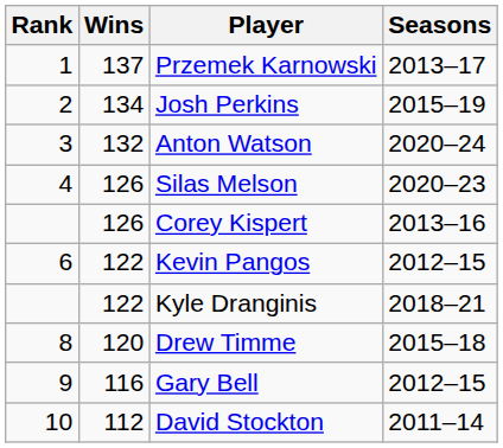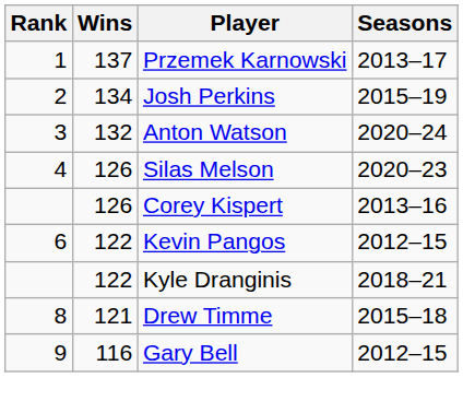 <table class="wikitable outercollapse">
 <tr>
 <th>Rank</th>
 <th>Wins</th>
 <th>Player</th>
 <th>Seasons</th>
 </tr>
 <tr>
 <td style="text-align:right;">1</td>
 <td style="text-align:right;">137</td>
 <td><a href='#'>Przemek Karnowski</a></td>
 <td>2013–17</td>
 </tr>
 <tr>
 <td style="text-align:right;">2</td>
 <td style="text-align:right;">134</td>
 <td><a href='#'>Josh Perkins</a></td>
 <td>2015–19</td>
 </tr>
 <tr>
 <td style="text-align:right;">3</td>
 <td style="text-align:right;">132</td>
 <td><a href='#'>Anton Watson</a></td>
 <td>2020–24</td>
 </tr>
 <tr>
 <td style="text-align:right;">4</td>
 <td style="text-align:right;">126</td>
 <td><a href='#'>Silas Melson</a></td>
 <td>2020–23</td>
 </tr>
 <tr>
 <td style="text-align:right;"></td>
 <td style="text-align:right;">126</td>
 <td><a href='#'>Corey Kispert</a></td>
 <td>2013–16</td>
 </tr>
 <tr>
 <td style="text-align:right;">6</td>
 <td style="text-align:right;">122</td>
 <td><a href='#'>Kevin Pangos</a></td>
 <td>2012–15</td>
 </tr>
 <tr>
 <td style="text-align:right;"></td>
 <td style="text-align:right;">122</td>
 <td>Kyle Dranginis</td>
 <td>2018–21</td>
 </tr>
 <tr>
 <td style="text-align:right;">8</td>
-<td style="text-align:right;">120</td>
+<td style="text-align:right;">121</td>
 <td><a href='#'>Drew Timme</a></td>
 <td>2015–18</td>
 </tr>
 <tr>
 <td style="text-align:right;">9</td>
 <td style="text-align:right;">116</td>
 <td><a href='#'>Gary Bell</a></td>
 <td>2012–15</td>
 </tr>
-<tr>
-<td style="text-align:right;">10</td>
-<td style="text-align:right;">112</td>
-<td><a href='#'>David Stockton</a></td>
-<td>2011–14</td>
-</tr>
 </table>
